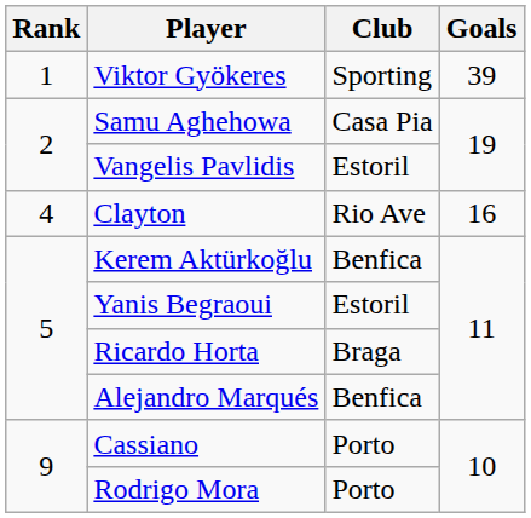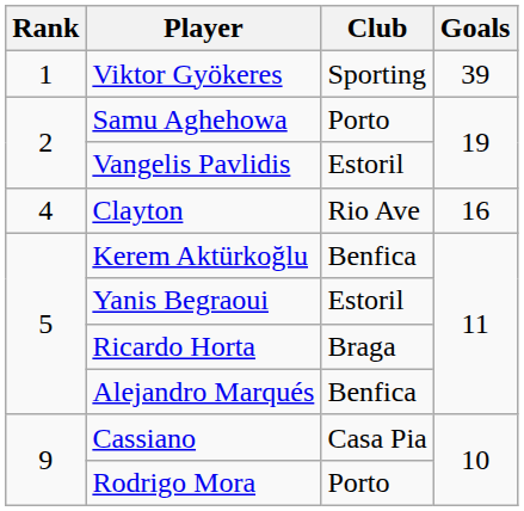 <table class="wikitable" style="text-align:center">
 <tr>
 <th>Rank</th>
 <th>Player</th>
 <th>Club</th>
 <th>Goals</th>
 </tr>
 <tr>
 <td>1</td>
 <td align="left"> <a href='#'>Viktor Gyökeres</a></td>
 <td align="left">Sporting</td>
 <td>39</td>
 </tr>
 <tr>
 <td rowspan="2">2</td>
 <td align="left"> <a href='#'>Samu Aghehowa</a></td>
-<td align="left">Casa Pia</td>
+<td align="left">Porto</td>
 <td rowspan="2">19</td>
 </tr>
 <tr>
 <td align="left"> <a href='#'>Vangelis Pavlidis</a></td>
 <td align="left">Estoril</td>
 </tr>
 <tr>
 <td>4</td>
 <td align="left"> <a href='#'>Clayton</a></td>
 <td align="left">Rio Ave</td>
 <td>16</td>
 </tr>
 <tr>
 <td rowspan="4">5</td>
 <td align="left"> <a href='#'>Kerem Aktürkoğlu</a></td>
 <td align="left">Benfica</td>
 <td rowspan="4">11</td>
 </tr>
 <tr>
 <td align="left"> <a href='#'>Yanis Begraoui</a></td>
 <td align="left">Estoril</td>
 </tr>
 <tr>
 <td align="left"> <a href='#'>Ricardo Horta</a></td>
 <td align="left">Braga</td>
 </tr>
 <tr>
 <td align="left"> <a href='#'>Alejandro Marqués</a></td>
 <td align="left">Benfica</td>
 </tr>
 <tr>
 <td rowspan="2">9</td>
 <td align="left"> <a href='#'>Cassiano</a></td>
-<td align="left">Porto</td>
+<td align="left">Casa Pia</td>
 <td rowspan="2">10</td>
 </tr>
 <tr>
 <td align="left"> <a href='#'>Rodrigo Mora</a></td>
 <td align="left">Porto</td>
 </tr>
 </table>
